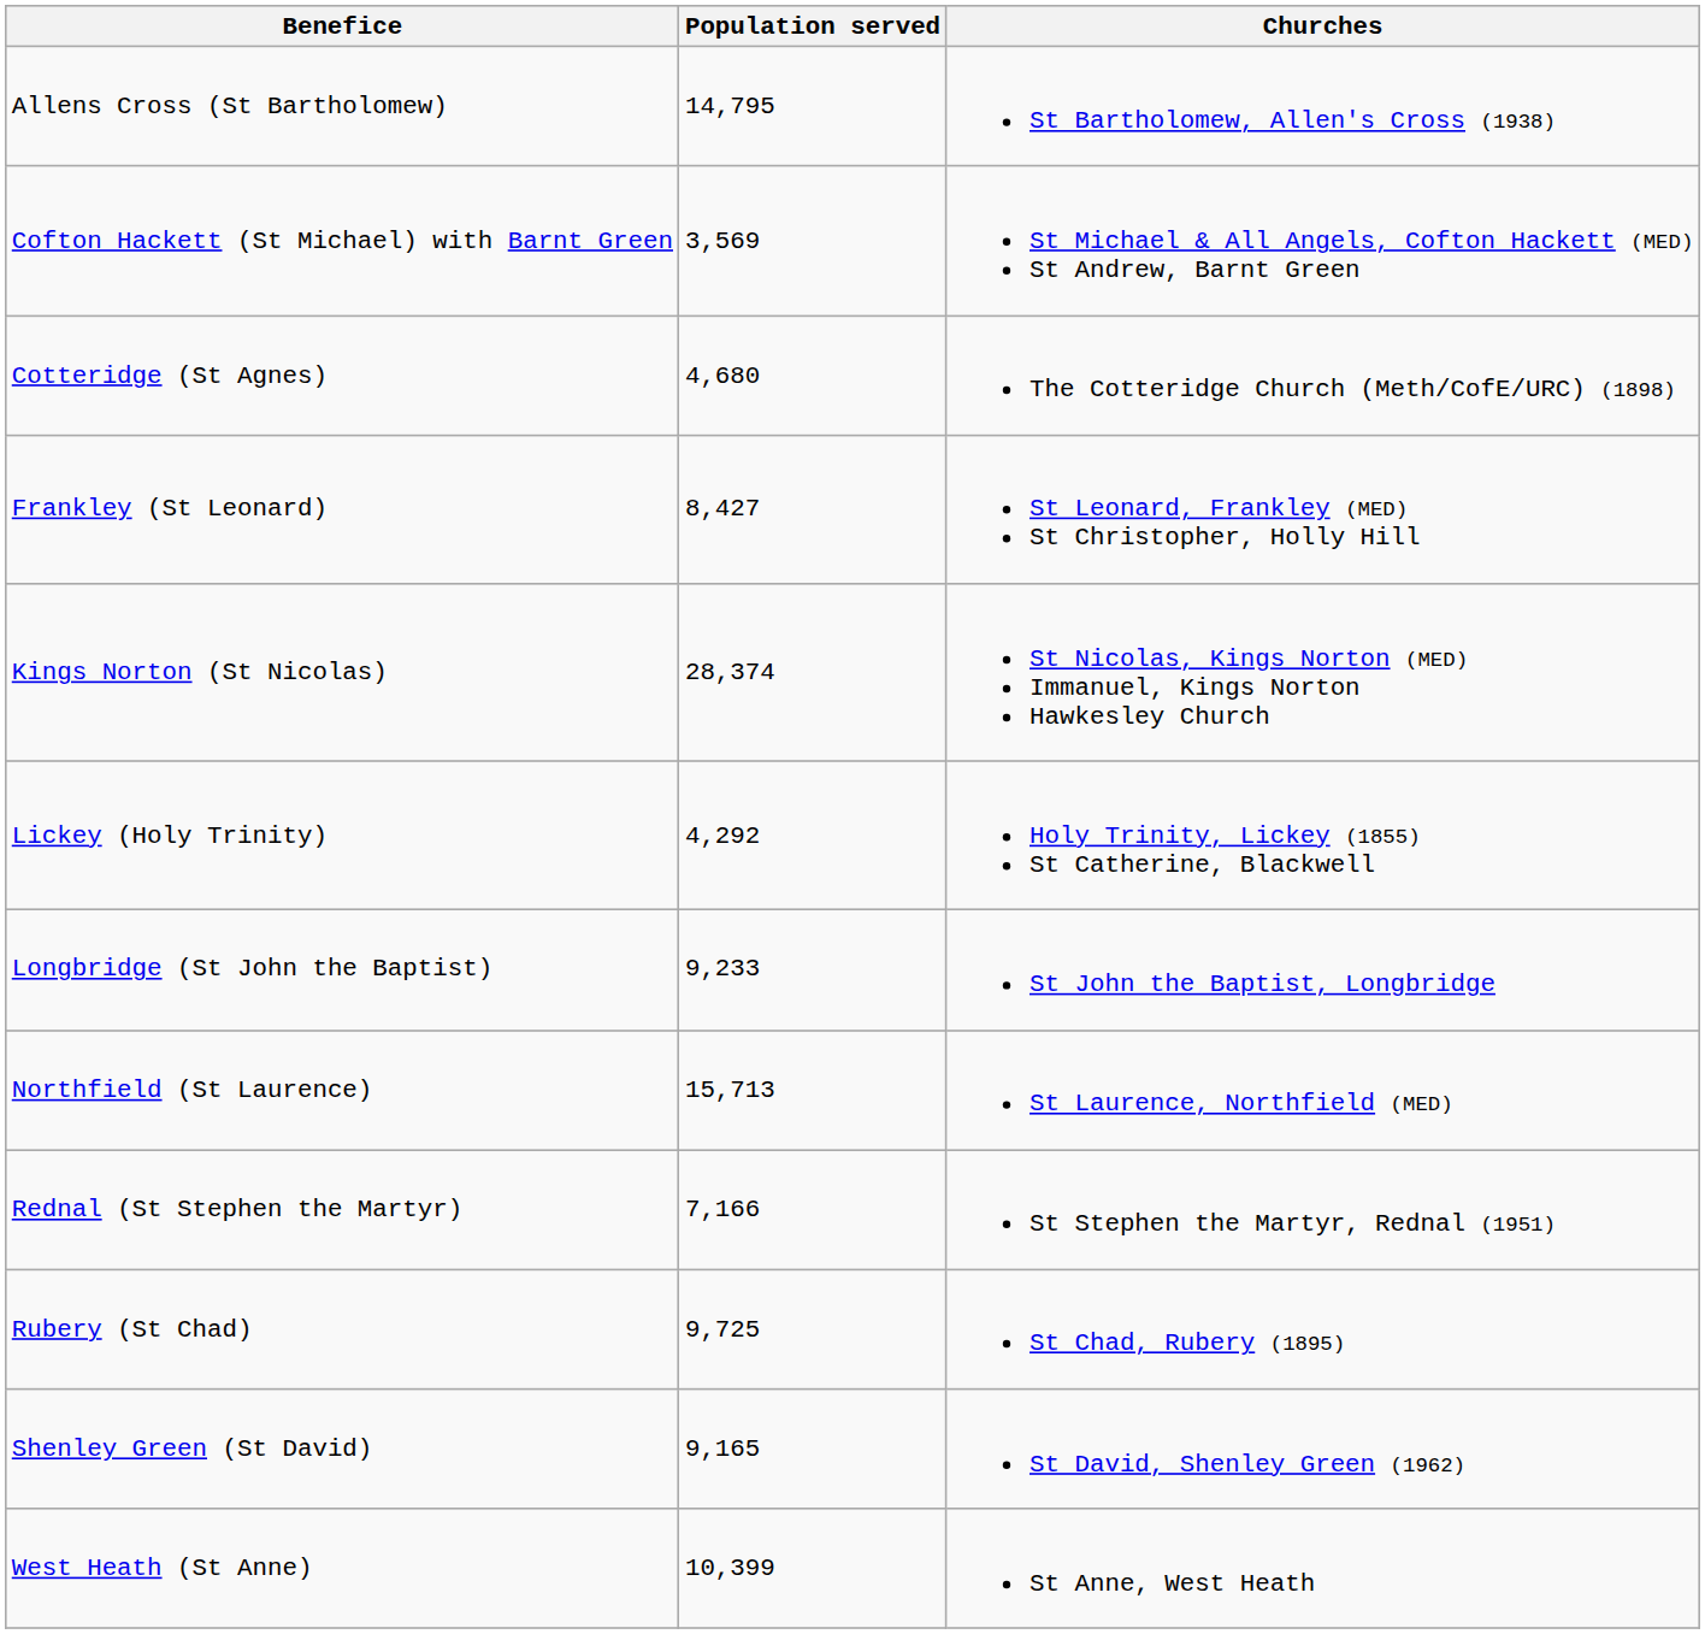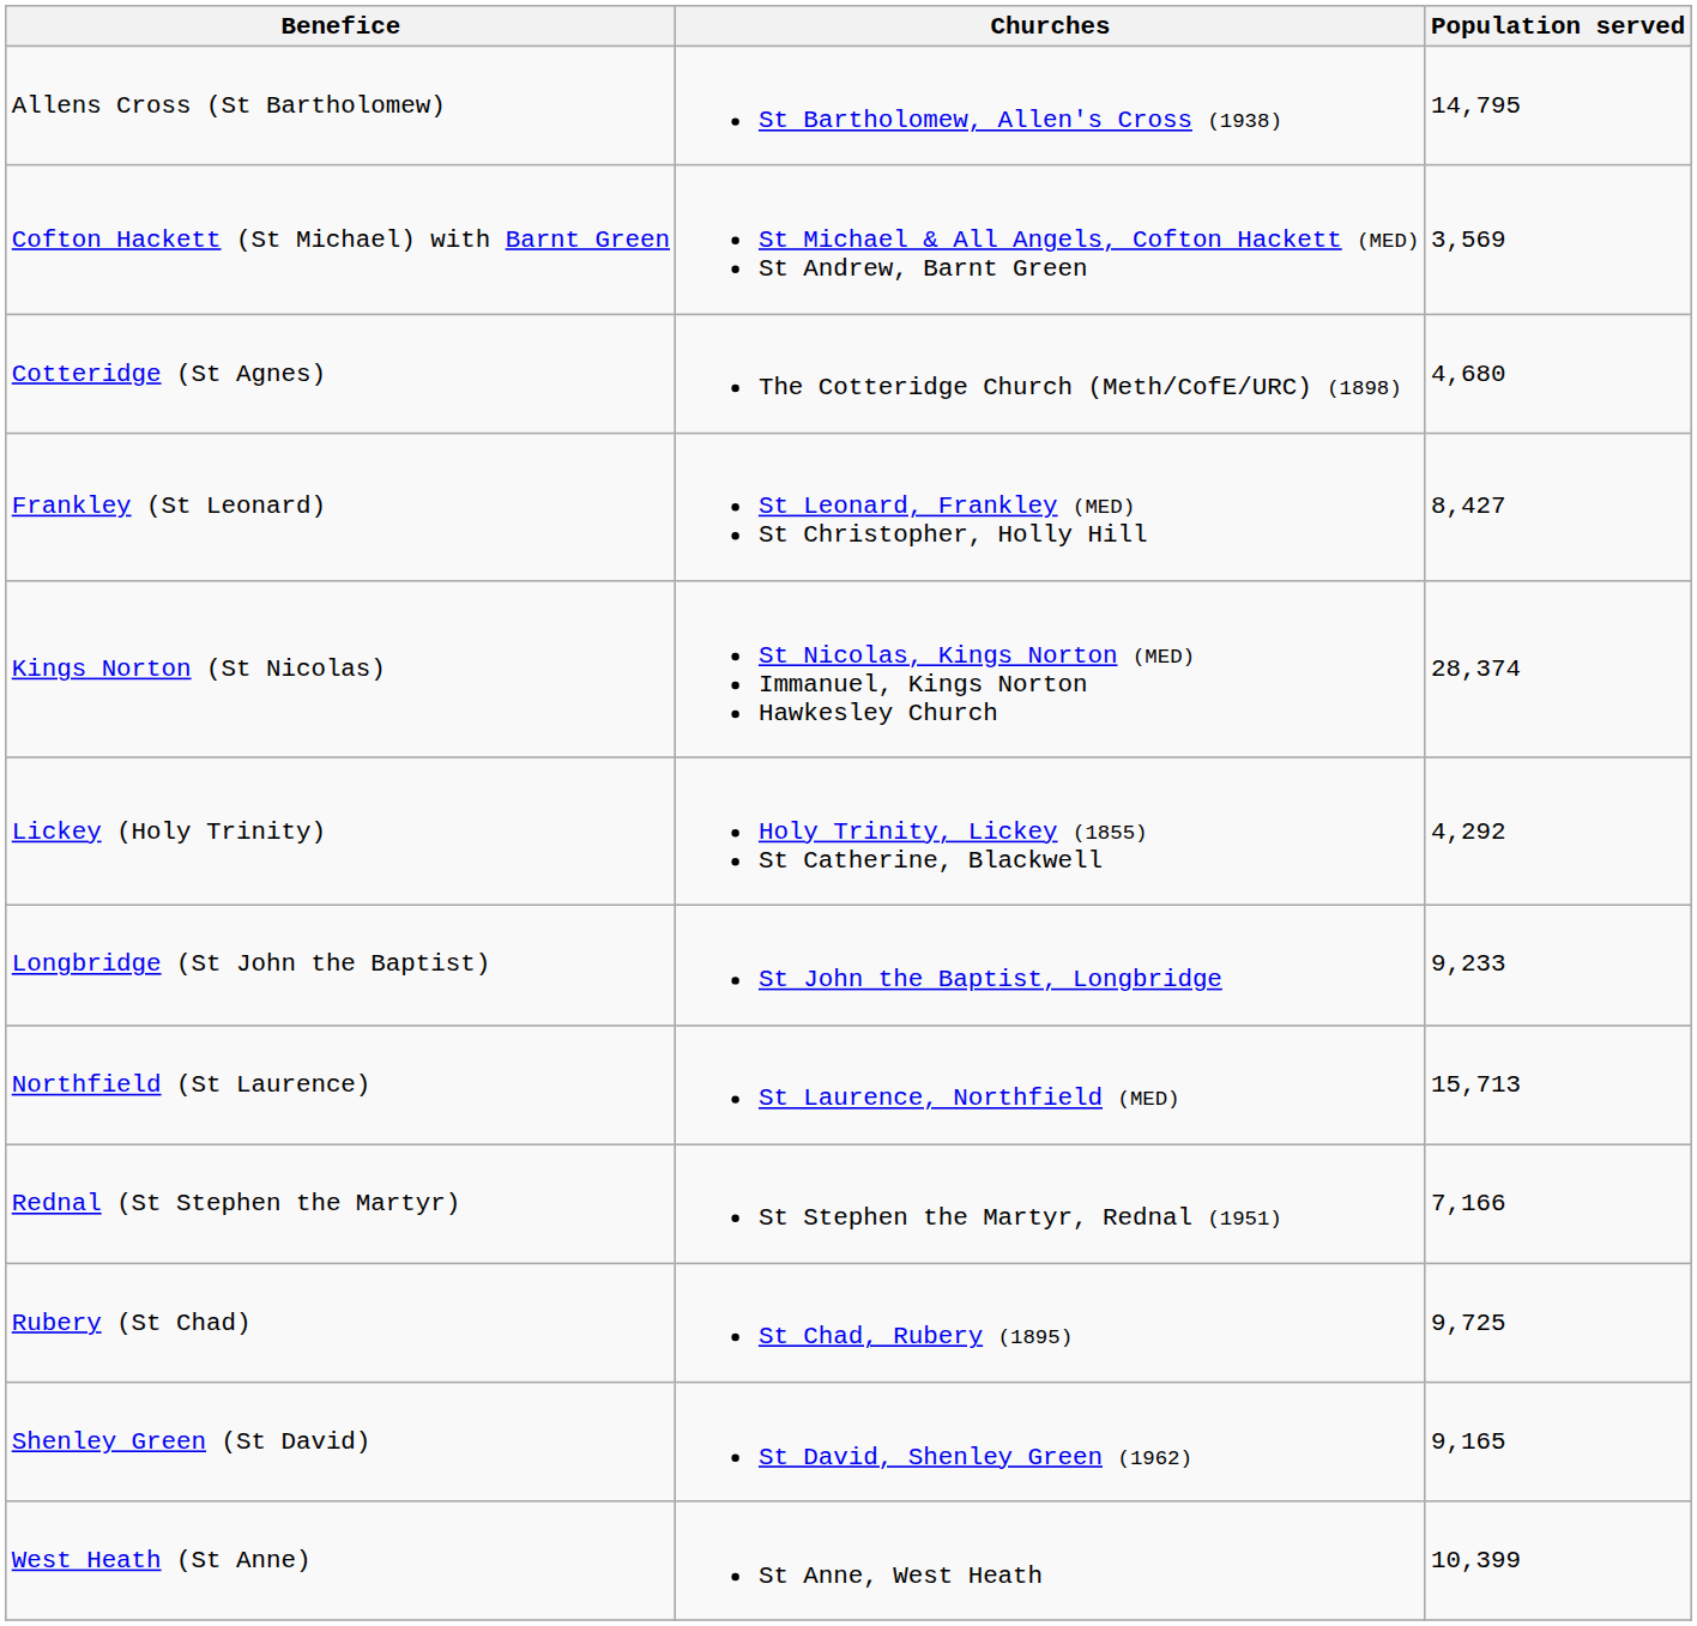 <table class="wikitable">
 <tr>
 <th>Benefice</th>
+<th>Churches</th>
 <th>Population served</th>
-<th>Churches</th>
 </tr>
 <tr>
 <td>Allens Cross (St Bartholomew)</td>
+<td><br><ul><li><a href='#'>St Bartholomew, Allen's Cross</a> <small>(1938)</small></li></ul></td>
 <td>14,795</td>
-<td><br><ul><li><a href='#'>St Bartholomew, Allen's Cross</a> <small>(1938)</small></li></ul></td>
 </tr>
 <tr>
 <td><a href='#'>Cofton Hackett</a> (St Michael) with <a href='#'>Barnt Green</a></td>
+<td><br><ul><li><a href='#'>St Michael & All Angels, Cofton Hackett</a> <small>(MED)</small></li><li>St Andrew, Barnt Green</li></ul></td>
 <td>3,569</td>
-<td><br><ul><li><a href='#'>St Michael & All Angels, Cofton Hackett</a> <small>(MED)</small></li><li>St Andrew, Barnt Green</li></ul></td>
 </tr>
 <tr>
 <td><a href='#'>Cotteridge</a> (St Agnes)</td>
+<td><br><ul><li>The Cotteridge Church (Meth/CofE/URC) <small>(1898)</small></li></ul></td>
 <td>4,680</td>
-<td><br><ul><li>The Cotteridge Church (Meth/CofE/URC) <small>(1898)</small></li></ul></td>
 </tr>
 <tr>
 <td><a href='#'>Frankley</a> (St Leonard)</td>
+<td><br><ul><li><a href='#'>St Leonard, Frankley</a> <small>(MED)</small></li><li>St Christopher, Holly Hill</li></ul></td>
 <td>8,427</td>
-<td><br><ul><li><a href='#'>St Leonard, Frankley</a> <small>(MED)</small></li><li>St Christopher, Holly Hill</li></ul></td>
 </tr>
 <tr>
 <td><a href='#'>Kings Norton</a> (St Nicolas)</td>
+<td><br><ul><li><a href='#'>St Nicolas, Kings Norton</a> <small>(MED)</small></li><li>Immanuel, Kings Norton</li><li>Hawkesley Church</li></ul></td>
 <td>28,374</td>
-<td><br><ul><li><a href='#'>St Nicolas, Kings Norton</a> <small>(MED)</small></li><li>Immanuel, Kings Norton</li><li>Hawkesley Church</li></ul></td>
 </tr>
 <tr>
 <td><a href='#'>Lickey</a> (Holy Trinity)</td>
+<td><br><ul><li><a href='#'>Holy Trinity, Lickey</a> <small>(1855)</small></li><li>St Catherine, Blackwell</li></ul></td>
 <td>4,292</td>
-<td><br><ul><li><a href='#'>Holy Trinity, Lickey</a> <small>(1855)</small></li><li>St Catherine, Blackwell</li></ul></td>
 </tr>
 <tr>
 <td><a href='#'>Longbridge</a> (St John the Baptist)</td>
+<td><br><ul><li><a href='#'>St John the Baptist, Longbridge</a></li></ul></td>
 <td>9,233</td>
-<td><br><ul><li><a href='#'>St John the Baptist, Longbridge</a></li></ul></td>
 </tr>
 <tr>
 <td><a href='#'>Northfield</a> (St Laurence)</td>
+<td><br><ul><li><a href='#'>St Laurence, Northfield</a> <small>(MED)</small></li></ul></td>
 <td>15,713</td>
-<td><br><ul><li><a href='#'>St Laurence, Northfield</a> <small>(MED)</small></li></ul></td>
 </tr>
 <tr>
 <td><a href='#'>Rednal</a> (St Stephen the Martyr)</td>
+<td><br><ul><li>St Stephen the Martyr, Rednal <small>(1951)</small></li></ul></td>
 <td>7,166</td>
-<td><br><ul><li>St Stephen the Martyr, Rednal <small>(1951)</small></li></ul></td>
 </tr>
 <tr>
 <td><a href='#'>Rubery</a> (St Chad)</td>
+<td><br><ul><li><a href='#'>St Chad, Rubery</a> <small>(1895)</small></li></ul></td>
 <td>9,725</td>
-<td><br><ul><li><a href='#'>St Chad, Rubery</a> <small>(1895)</small></li></ul></td>
 </tr>
 <tr>
 <td><a href='#'>Shenley Green</a> (St David)</td>
+<td><br><ul><li><a href='#'>St David, Shenley Green</a> <small>(1962)</small></li></ul></td>
 <td>9,165</td>
-<td><br><ul><li><a href='#'>St David, Shenley Green</a> <small>(1962)</small></li></ul></td>
 </tr>
 <tr>
 <td><a href='#'>West Heath</a> (St Anne)</td>
+<td><br><ul><li>St Anne, West Heath</li></ul></td>
 <td>10,399</td>
-<td><br><ul><li>St Anne, West Heath</li></ul></td>
 </tr>
 </table>
